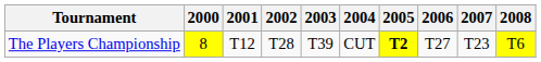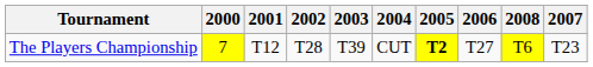 <table class="wikitable" style="font-size:95%;text-align:center;">
 <tr>
 <th>Tournament</th>
 <th>2000</th>
 <th>2001</th>
 <th>2002</th>
 <th>2003</th>
 <th>2004</th>
 <th>2005</th>
 <th>2006</th>
+<th>2008</th>
 <th>2007</th>
-<th>2008</th>
 </tr>
 <tr>
 <td align=left><a href='#'>The Players Championship</a></td>
-<td style="background:yellow;">8</td>
+<td style="background:yellow;">7</td>
 <td>T12</td>
 <td>T28</td>
 <td>T39</td>
 <td>CUT</td>
 <td style="background:yellow;"><strong>T2</strong></td>
 <td>T27</td>
+<td style="background:yellow;">T6</td>
 <td>T23</td>
-<td style="background:yellow;">T6</td>
 </tr>
 </table>
